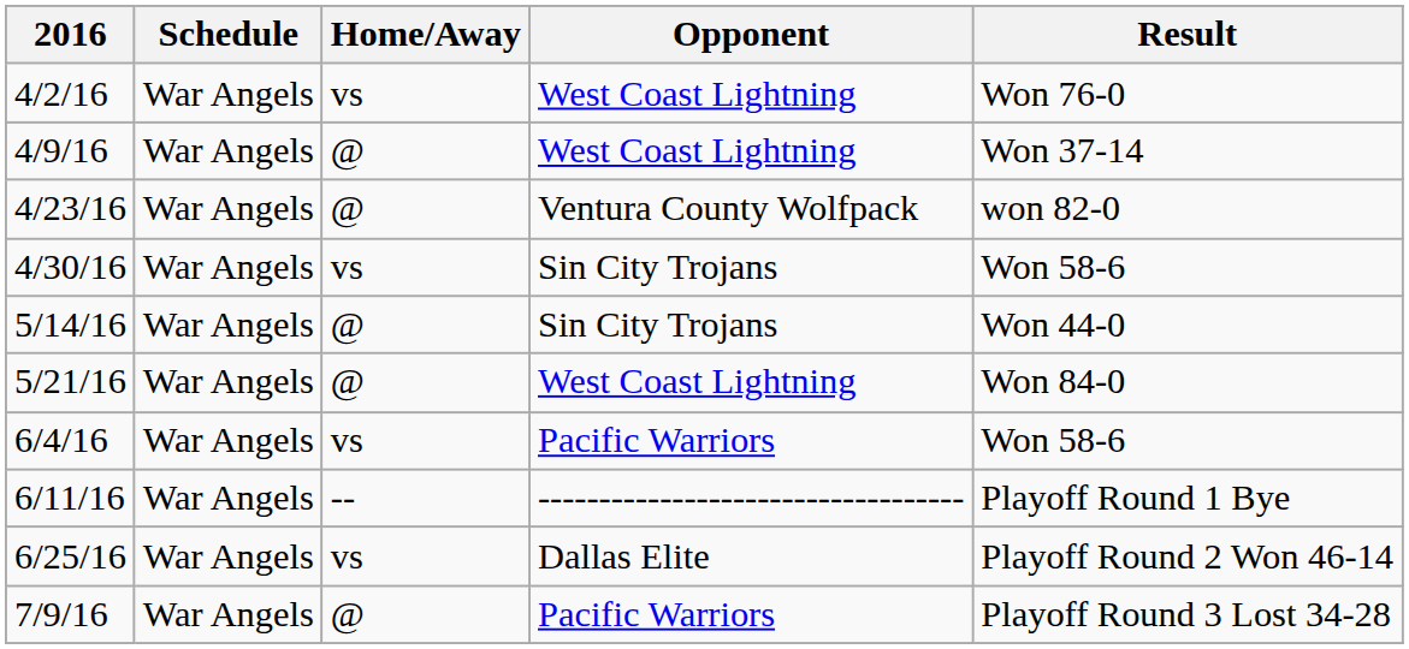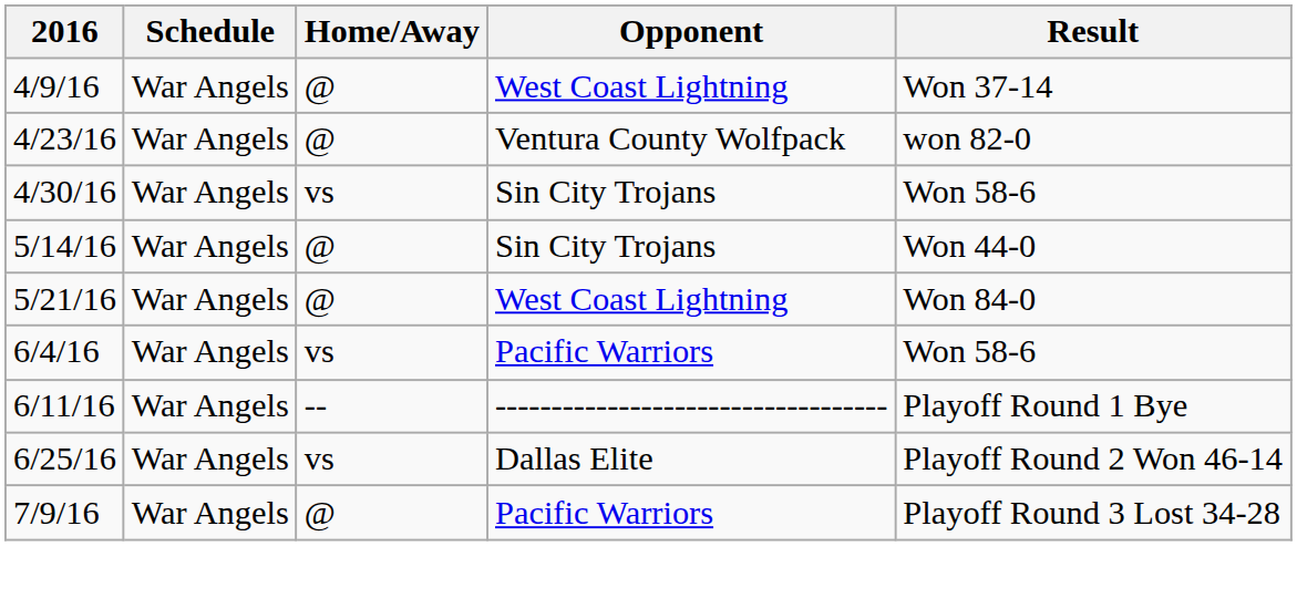 <table class="wikitable">
 <tr>
 <th>2016</th>
 <th>Schedule</th>
 <th>Home/Away</th>
 <th>Opponent</th>
 <th>Result</th>
-</tr>
-<tr>
-<td>4/2/16</td>
-<td>War Angels</td>
-<td><div>vs</div></td>
-<td><a href='#'>West Coast Lightning</a></td>
-<td>Won 76-0</td>
 </tr>
 <tr>
 <td>4/9/16</td>
 <td>War Angels</td>
 <td><div>@</div></td>
 <td><a href='#'>West Coast Lightning</a></td>
 <td>Won 37-14</td>
 </tr>
 <tr>
 <td>4/23/16</td>
 <td>War Angels</td>
 <td><div>@</div></td>
 <td>Ventura County Wolfpack</td>
 <td>won 82-0</td>
 </tr>
 <tr>
 <td>4/30/16</td>
 <td>War Angels</td>
 <td><div>vs</div></td>
 <td>Sin City Trojans</td>
 <td>Won 58-6</td>
 </tr>
 <tr>
 <td>5/14/16</td>
 <td>War Angels</td>
 <td><div>@</div></td>
 <td>Sin City Trojans</td>
 <td>Won 44-0</td>
 </tr>
 <tr>
 <td>5/21/16</td>
 <td>War Angels</td>
 <td><div>@</div></td>
 <td><a href='#'>West Coast Lightning</a></td>
 <td>Won 84-0</td>
 </tr>
 <tr>
 <td>6/4/16</td>
 <td>War Angels</td>
 <td><div>vs</div></td>
 <td><a href='#'>Pacific Warriors</a></td>
 <td>Won 58-6</td>
 </tr>
 <tr>
 <td>6/11/16</td>
 <td>War Angels</td>
 <td><div>--</div></td>
 <td>-----------------------------------</td>
 <td>Playoff Round 1 Bye</td>
 </tr>
 <tr>
 <td>6/25/16</td>
 <td>War Angels</td>
 <td><div>vs</div></td>
 <td>Dallas Elite</td>
 <td>Playoff Round 2 Won 46-14</td>
 </tr>
 <tr>
 <td>7/9/16</td>
 <td>War Angels</td>
 <td><div>@</div></td>
 <td><a href='#'>Pacific Warriors</a></td>
 <td>Playoff Round 3 Lost 34-28</td>
 </tr>
 </table>
